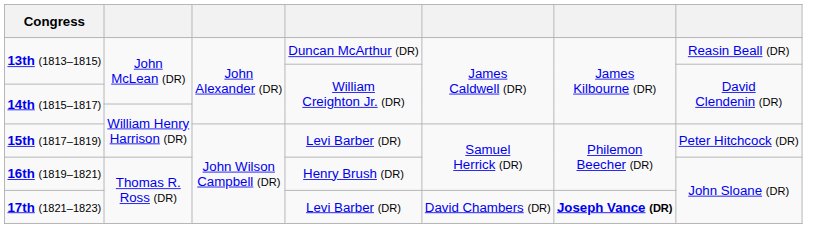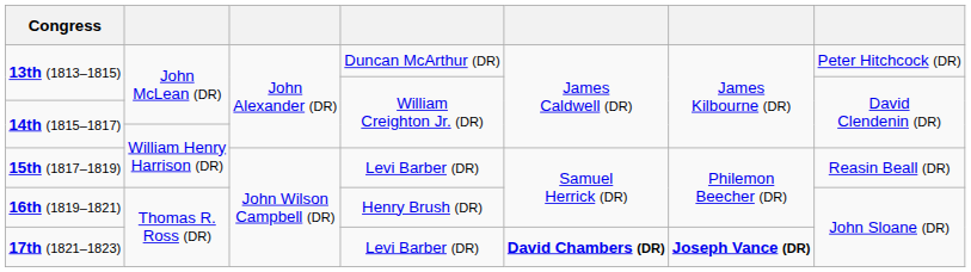 <table class=wikitable style="text-align:center">
 <tr style="height:2.5em">
 <th>Congress</th>
 <th></th>
 <th></th>
 <th></th>
 <th></th>
 <th></th>
 <th></th>
 </tr>
 <tr style="height:2em">
 <td rowspan=2><strong><a href='#'>13th</a></strong> <small>(1813–1815)</small></td>
 <td rowspan=3 ><a href='#'>John<br>McLean</a> <small>(DR)</small></td>
 <td rowspan=4 ><a href='#'>John<br>Alexander</a> <small>(DR)</small></td>
 <td><a href='#'>Duncan McArthur</a> <small>(DR)</small></td>
 <td rowspan=4 ><a href='#'>James<br>Caldwell</a> <small>(DR)</small></td>
 <td rowspan=4 ><a href='#'>James<br>Kilbourne</a> <small>(DR)</small></td>
-<td><a href='#'>Reasin Beall</a> <small>(DR)</small></td>
+<td><a href='#'>Peter Hitchcock</a> <small>(DR)</small></td>
 </tr>
 <tr style="height:1.5em">
 <td rowspan=3 ><a href='#'>William<br>Creighton Jr.</a> <small>(DR)</small></td>
 <td rowspan=3 ><a href='#'>David<br>Clendenin</a> <small>(DR)</small></td>
 </tr>
 <tr style="height:1.5em">
 <td rowspan=2><strong><a href='#'>14th</a></strong> <small>(1815–1817)</small></td>
 </tr>
 <tr style="height:1.5em">
 <td rowspan=2 ><a href='#'>William Henry<br>Harrison</a> <small>(DR)</small></td>
 </tr>
 <tr style="height:2.5em">
 <td><strong><a href='#'>15th</a></strong> <small>(1817–1819)</small></td>
 <td rowspan=3 ><a href='#'>John Wilson<br>Campbell</a> <small>(DR)</small></td>
 <td><a href='#'>Levi Barber</a> <small>(DR)</small></td>
 <td rowspan=2 ><a href='#'>Samuel<br>Herrick</a> <small>(DR)</small></td>
 <td rowspan=2 ><a href='#'>Philemon<br>Beecher</a> <small>(DR)</small></td>
-<td><a href='#'>Peter Hitchcock</a> <small>(DR)</small></td>
+<td><a href='#'>Reasin Beall</a> <small>(DR)</small></td>
 </tr>
 <tr style="height:2.5em">
 <td><strong><a href='#'>16th</a></strong> <small>(1819–1821)</small></td>
 <td rowspan=2 ><a href='#'>Thomas R.<br>Ross</a> <small>(DR)</small></td>
 <td><a href='#'>Henry Brush</a> <small>(DR)</small></td>
 <td rowspan=2 ><a href='#'>John Sloane</a> <small>(DR)</small></td>
 </tr>
 <tr style="height:2.5em">
 <td><strong><a href='#'>17th</a></strong> <small>(1821–1823)</small></td>
 <td><a href='#'>Levi Barber</a> <small>(DR)</small></td>
-<td><a href='#'>David Chambers</a> <small>(DR)</small></td>
+<td><strong><a href='#'>David Chambers</a> <small>(DR)</small></strong></td>
 <td><strong><a href='#'>Joseph Vance</a> <small>(DR)</small></strong></td>
 </tr>
 </table>
